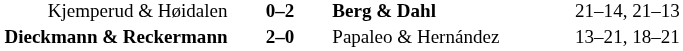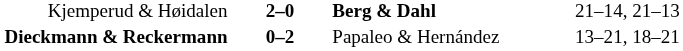 <table>
 <tr>
 <th width=200></th>
 <th width=80></th>
 <th width=200></th>
 <th width=220></th>
 </tr>
 <tr>
 <td align=right>Kjemperud & Høidalen</td>
-<td align=center><strong>0–2</strong></td>
+<td align=center><strong>2–0</strong></td>
 <td align=left><strong>Berg & Dahl</strong></td>
 <td>21–14, 21–13</td>
 </tr>
 <tr>
 <td align=right><strong>Dieckmann & Reckermann</strong></td>
-<td align=center><strong>2–0</strong></td>
+<td align=center><strong>0–2</strong></td>
 <td align=left>Papaleo & Hernández</td>
 <td>13–21, 18–21</td>
 </tr>
 </table>
